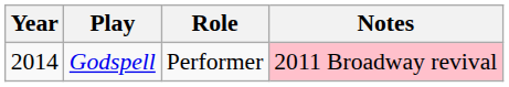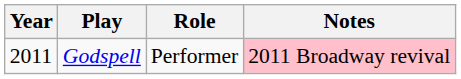 <table class="wikitable sortable">
 <tr>
 <th>Year</th>
 <th>Play</th>
 <th>Role</th>
 <th class="unsortable">Notes</th>
 </tr>
 <tr>
-<td>2014</td>
+<td>2011</td>
 <td><em><a href='#'>Godspell</a></em></td>
 <td>Performer</td>
 <td style="background: pink;">2011 Broadway revival</td>
 </tr>
 </table>
